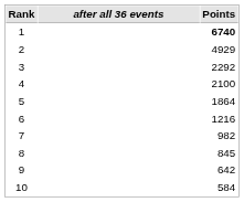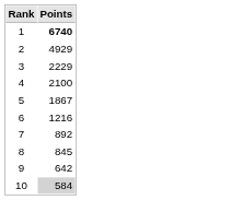 <table cellspacing="1" cellpadding="3" style="border:1px solid #AAAAAA; font-size:86%;">
 <tr bgcolor="#E4E4E4">
 <th style="border-bottom:1px solid #AAAAAA" width=10>Rank</th>
-<th style="border-bottom:1px solid #AAAAAA" width=200><em>after all 36 events</em></th>
 <th style="border-bottom:1px solid #AAAAAA" width=20 align=right>Points</th>
 </tr>
 <tr>
 <td align=center>1</td>
-<td><strong></strong></td>
 <td align=right><strong>6740</strong></td>
 </tr>
 <tr>
 <td align=center>2</td>
-<td></td>
 <td align=right>4929</td>
 </tr>
 <tr>
 <td align=center>3</td>
-<td></td>
-<td align=right>2292</td>
+<td align=right>2229</td>
 </tr>
 <tr>
 <td align=center>4</td>
-<td></td>
 <td align=right>2100</td>
 </tr>
 <tr>
 <td align=center>5</td>
-<td></td>
-<td align=right>1864</td>
+<td align=right>1867</td>
 </tr>
 <tr>
 <td align=center>6</td>
-<td></td>
 <td align=right>1216</td>
 </tr>
 <tr>
 <td align=center>7</td>
-<td>  </td>
-<td align=right>982</td>
+<td align=right>892</td>
 </tr>
 <tr>
 <td align=center>8</td>
-<td></td>
 <td align=right>845</td>
 </tr>
 <tr>
 <td align=center>9</td>
-<td></td>
 <td align=right>642</td>
 </tr>
 <tr>
 <td align=center>10</td>
-<td></td>
-<td align=right>584</td>
+<td align=right style="background: lightgrey;">584</td>
 </tr>
 </table>
